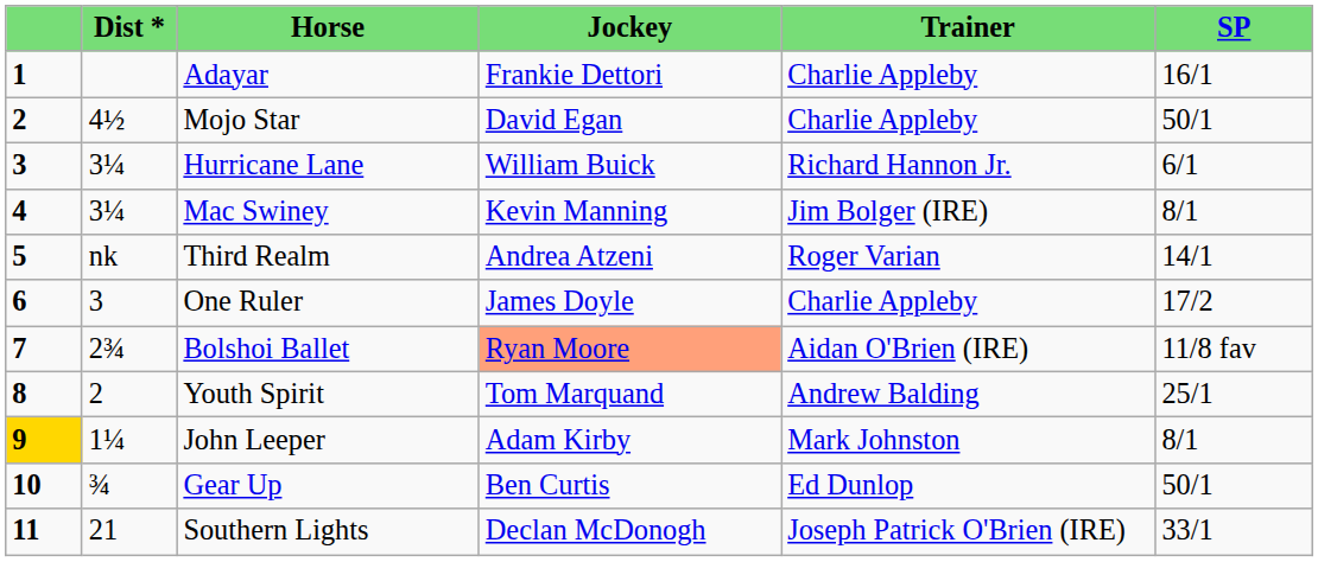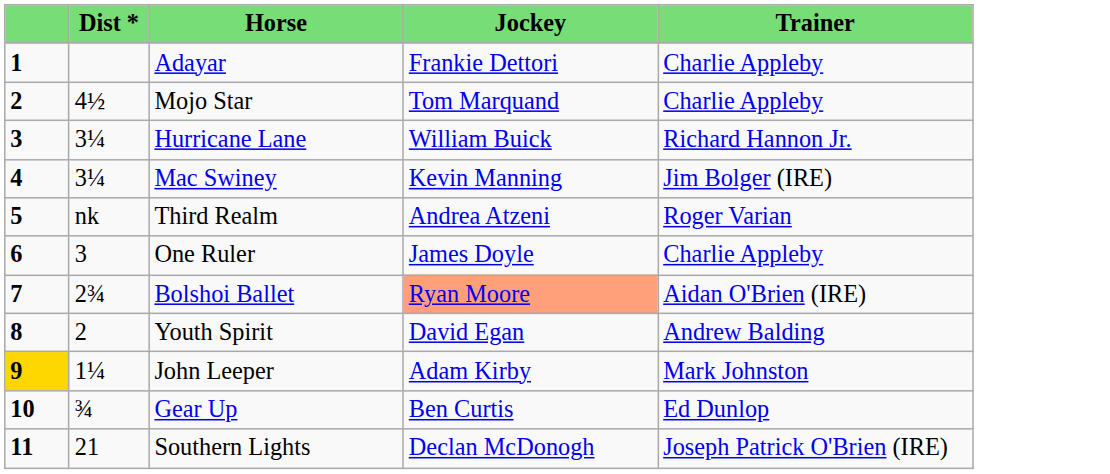 <table class="wikitable">
 <tr style="background:#7d7; text-align:center;">
 <td style="width:35px;"></td>
 <td style="width:45px;"><strong>Dist *</strong></td>
 <td style="width:160px;"><strong>Horse</strong></td>
 <td style="width:160px;"><strong>Jockey</strong></td>
 <td style="width:200px;"><strong>Trainer</strong></td>
-<td style="width:80px;"><strong><a href='#'>SP</a></strong></td>
 </tr>
 <tr>
 <td><strong>1</strong></td>
 <td></td>
 <td><a href='#'>Adayar</a></td>
 <td><a href='#'>Frankie Dettori</a></td>
 <td><a href='#'>Charlie Appleby</a></td>
-<td>16/1</td>
 </tr>
 <tr>
 <td><strong>2</strong></td>
 <td>4½</td>
 <td>Mojo Star</td>
-<td><a href='#'>David Egan</a></td>
+<td><a href='#'>Tom Marquand</a></td>
 <td><a href='#'>Charlie Appleby</a></td>
-<td>50/1</td>
 </tr>
 <tr>
 <td><strong>3</strong></td>
 <td>3¼</td>
 <td><a href='#'>Hurricane Lane</a></td>
 <td><a href='#'>William Buick</a></td>
 <td><a href='#'>Richard Hannon Jr.</a></td>
-<td>6/1</td>
 </tr>
 <tr>
 <td><strong>4</strong></td>
 <td>3¼</td>
 <td><a href='#'>Mac Swiney</a></td>
 <td><a href='#'>Kevin Manning</a></td>
 <td><a href='#'>Jim Bolger</a> (IRE)</td>
-<td>8/1</td>
 </tr>
 <tr>
 <td><strong>5</strong></td>
 <td>nk</td>
 <td>Third Realm</td>
 <td><a href='#'>Andrea Atzeni</a></td>
 <td><a href='#'>Roger Varian</a></td>
-<td>14/1</td>
 </tr>
 <tr>
 <td><strong>6</strong></td>
 <td>3</td>
 <td>One Ruler</td>
 <td><a href='#'>James Doyle</a></td>
 <td><a href='#'>Charlie Appleby</a></td>
-<td>17/2</td>
 </tr>
 <tr>
 <td><strong>7</strong></td>
 <td>2¾</td>
 <td><a href='#'>Bolshoi Ballet</a></td>
 <td style="background: lightsalmon;"><a href='#'>Ryan Moore</a></td>
 <td><a href='#'>Aidan O'Brien</a> (IRE)</td>
-<td>11/8 fav</td>
 </tr>
 <tr>
 <td><strong>8</strong></td>
 <td>2</td>
 <td>Youth Spirit</td>
-<td><a href='#'>Tom Marquand</a></td>
+<td><a href='#'>David Egan</a></td>
 <td><a href='#'>Andrew Balding</a></td>
-<td>25/1</td>
 </tr>
 <tr>
 <td style="background: gold;"><strong>9</strong></td>
 <td>1¼</td>
 <td>John Leeper</td>
 <td><a href='#'>Adam Kirby</a></td>
 <td><a href='#'>Mark Johnston</a></td>
-<td>8/1</td>
 </tr>
 <tr>
 <td><strong>10</strong></td>
 <td>¾</td>
 <td><a href='#'>Gear Up</a></td>
 <td><a href='#'>Ben Curtis</a></td>
 <td><a href='#'>Ed Dunlop</a></td>
-<td>50/1</td>
 </tr>
 <tr>
 <td><strong>11</strong></td>
 <td>21</td>
 <td>Southern Lights</td>
 <td><a href='#'>Declan McDonogh</a></td>
 <td><a href='#'>Joseph Patrick O'Brien</a> (IRE)</td>
-<td>33/1</td>
 </tr>
 </table>
